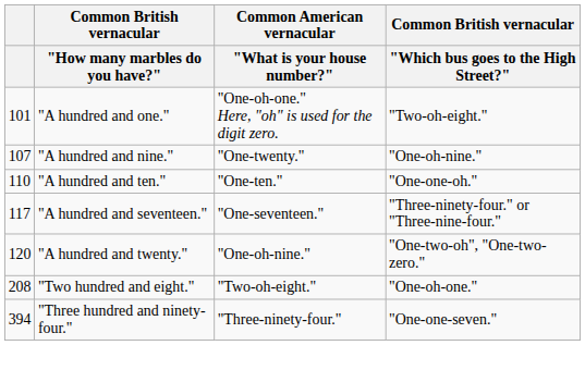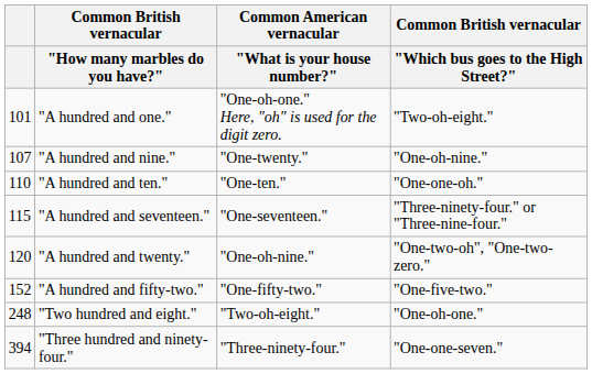 <table class="wikitable">
 <tr>
 <th></th>
 <th>Common British vernacular</th>
 <th>Common American vernacular</th>
 <th>Common British vernacular</th>
 </tr>
 <tr>
 <th></th>
 <th>"How many marbles do you have?"</th>
 <th>"What is your house number?"</th>
 <th>"Which bus goes to the High Street?"</th>
 </tr>
 <tr>
 <td>101</td>
 <td>"A hundred and one."</td>
 <td>"One-oh-one."<br><em>Here, "oh" is used for the digit zero.</em></td>
 <td>"Two-oh-eight."</td>
 </tr>
 <tr>
 <td>107</td>
 <td>"A hundred and nine."</td>
 <td>"One-twenty."</td>
 <td>"One-oh-nine."</td>
 </tr>
 <tr>
 <td>110</td>
 <td>"A hundred and ten."</td>
 <td>"One-ten."</td>
 <td>"One-one-oh."</td>
 </tr>
 <tr>
-<td>117</td>
+<td>115</td>
 <td>"A hundred and seventeen."</td>
 <td>"One-seventeen."</td>
 <td>"Three-ninety-four." or "Three-nine-four."</td>
 </tr>
 <tr>
 <td>120</td>
 <td>"A hundred and twenty."</td>
 <td>"One-oh-nine."</td>
 <td>"One-two-oh", "One-two-zero."</td>
 </tr>
 <tr>
-<td>208</td>
+<td>152</td>
+<td>"A hundred and fifty-two."</td>
+<td>"One-fifty-two."</td>
+<td>"One-five-two."</td>
+</tr>
+<tr>
+<td>248</td>
 <td>"Two hundred and eight."</td>
 <td>"Two-oh-eight."</td>
 <td>"One-oh-one."</td>
 </tr>
 <tr>
 <td>394</td>
 <td>"Three hundred and ninety-four."</td>
 <td>"Three-ninety-four."</td>
 <td>"One-one-seven."</td>
 </tr>
 </table>
